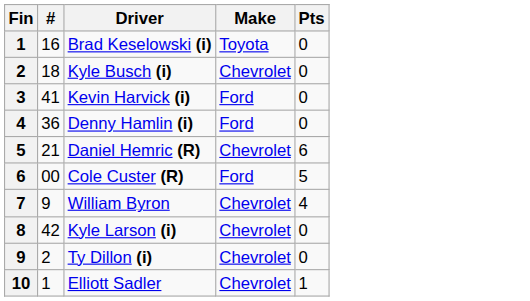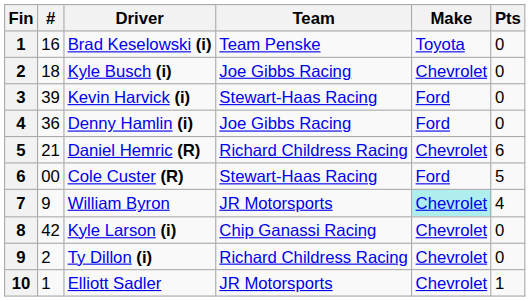 <table class="wikitable" style="font-size:95%">
 <tr>
 <th>Fin</th>
 <th>#</th>
 <th>Driver</th>
+<th>Team</th>
 <th>Make</th>
 <th>Pts</th>
 </tr>
 <tr>
 <th>1</th>
 <td>16</td>
 <td><a href='#'>Brad Keselowski</a> <strong>(i)</strong></td>
+<td><a href='#'>Team Penske</a></td>
 <td><a href='#'>Toyota</a></td>
 <td>0</td>
 </tr>
 <tr>
 <th>2</th>
 <td>18</td>
 <td><a href='#'>Kyle Busch</a> <strong>(i)</strong></td>
+<td><a href='#'>Joe Gibbs Racing</a></td>
 <td><a href='#'>Chevrolet</a></td>
 <td>0</td>
 </tr>
 <tr>
 <th>3</th>
-<td>41</td>
+<td>39</td>
 <td><a href='#'>Kevin Harvick</a> <strong>(i)</strong></td>
+<td><a href='#'>Stewart-Haas Racing</a></td>
 <td><a href='#'>Ford</a></td>
 <td>0</td>
 </tr>
 <tr>
 <th>4</th>
 <td>36</td>
 <td><a href='#'>Denny Hamlin</a> <strong>(i)</strong></td>
+<td><a href='#'>Joe Gibbs Racing</a></td>
 <td><a href='#'>Ford</a></td>
 <td>0</td>
 </tr>
 <tr>
 <th>5</th>
 <td>21</td>
 <td><a href='#'>Daniel Hemric</a> <strong>(R)</strong></td>
+<td><a href='#'>Richard Childress Racing</a></td>
 <td><a href='#'>Chevrolet</a></td>
 <td>6</td>
 </tr>
 <tr>
 <th>6</th>
 <td>00</td>
 <td><a href='#'>Cole Custer</a> <strong>(R)</strong></td>
+<td><a href='#'>Stewart-Haas Racing</a></td>
 <td><a href='#'>Ford</a></td>
 <td>5</td>
 </tr>
 <tr>
 <th>7</th>
 <td>9</td>
 <td><a href='#'>William Byron</a></td>
-<td><a href='#'>Chevrolet</a></td>
+<td><a href='#'>JR Motorsports</a></td>
+<td style="background: paleturquoise;"><a href='#'>Chevrolet</a></td>
 <td>4</td>
 </tr>
 <tr>
 <th>8</th>
 <td>42</td>
 <td><a href='#'>Kyle Larson</a> <strong>(i)</strong></td>
+<td><a href='#'>Chip Ganassi Racing</a></td>
 <td><a href='#'>Chevrolet</a></td>
 <td>0</td>
 </tr>
 <tr>
 <th>9</th>
 <td>2</td>
 <td><a href='#'>Ty Dillon</a> <strong>(i)</strong></td>
+<td><a href='#'>Richard Childress Racing</a></td>
 <td><a href='#'>Chevrolet</a></td>
 <td>0</td>
 </tr>
 <tr>
 <th>10</th>
 <td>1</td>
 <td><a href='#'>Elliott Sadler</a></td>
+<td><a href='#'>JR Motorsports</a></td>
 <td><a href='#'>Chevrolet</a></td>
 <td>1</td>
 </tr>
 </table>
